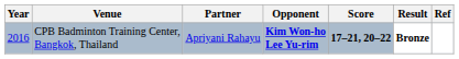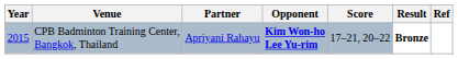 <table class="sortable wikitable" style="font-size: 90%;">
 <tr>
 <th>Year</th>
 <th>Venue</th>
 <th>Partner</th>
 <th>Opponent</th>
 <th>Score</th>
 <th>Result</th>
 <th>Ref</th>
 </tr>
 <tr style="background:#AABBCC">
-<td align="center"><a href='#'>2016</a></td>
+<td align="center"><a href='#'>2015</a></td>
 <td align="left">CPB Badminton Training Center,<br><a href='#'>Bangkok</a>, Thailand</td>
 <td align="left"> <a href='#'>Apriyani Rahayu</a></td>
 <td align="left"><strong> <a href='#'>Kim Won-ho</a><br> <a href='#'>Lee Yu-rim</a></strong></td>
-<td align="left"><strong>17–21, 20–22</strong></td>
+<td align="left">17–21, 20–22</td>
 <td style="text-align:left; background:white"> <strong>Bronze</strong></td>
 <td style="text-align:center; background:white"></td>
 </tr>
 </table>
